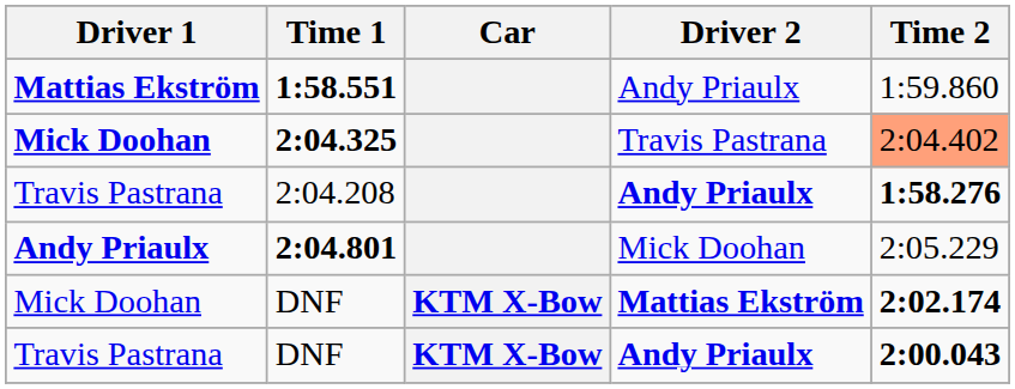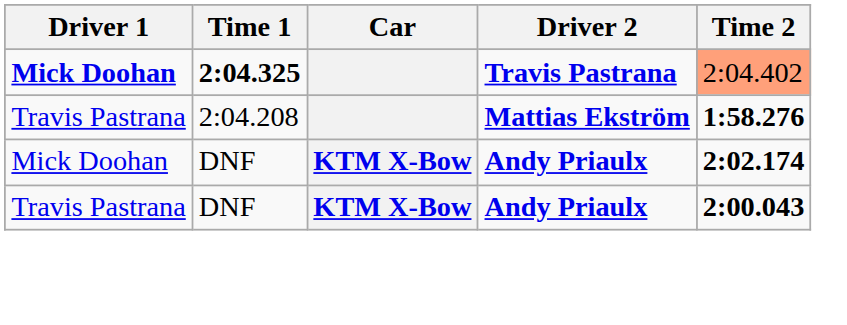 <table class="wikitable">
 <tr>
 <th>Driver 1</th>
 <th>Time 1</th>
 <th>Car</th>
 <th>Driver 2</th>
 <th>Time 2</th>
 </tr>
 <tr>
-<td><strong> <a href='#'>Mattias Ekström</a></strong></td>
-<td><strong>1:58.551</strong></td>
-<th></th>
-<td> <a href='#'>Andy Priaulx</a></td>
-<td>1:59.860</td>
-</tr>
-<tr>
 <td><strong> <a href='#'>Mick Doohan</a></strong></td>
 <td><strong>2:04.325</strong></td>
 <th></th>
-<td> <a href='#'>Travis Pastrana</a></td>
+<td><strong> <a href='#'>Travis Pastrana</a></strong></td>
 <td style="background: lightsalmon;">2:04.402</td>
 </tr>
 <tr>
 <td> <a href='#'>Travis Pastrana</a></td>
 <td>2:04.208</td>
 <th></th>
-<td><strong> <a href='#'>Andy Priaulx</a></strong></td>
+<td><strong> <a href='#'>Mattias Ekström</a></strong></td>
 <td><strong>1:58.276</strong></td>
-</tr>
-<tr>
-<td><strong> <a href='#'>Andy Priaulx</a></strong></td>
-<td><strong>2:04.801</strong></td>
-<th></th>
-<td> <a href='#'>Mick Doohan</a></td>
-<td>2:05.229</td>
 </tr>
 <tr>
 <td> <a href='#'>Mick Doohan</a></td>
 <td>DNF</td>
 <th><a href='#'>KTM X-Bow</a></th>
-<td><strong> <a href='#'>Mattias Ekström</a></strong></td>
+<td><strong> <a href='#'>Andy Priaulx</a></strong></td>
 <td><strong>2:02.174</strong></td>
 </tr>
 <tr>
 <td><a href='#'>Travis Pastrana</a></td>
 <td>DNF</td>
 <th><a href='#'>KTM X-Bow</a></th>
 <td><strong> <a href='#'>Andy Priaulx</a></strong></td>
 <td><strong>2:00.043</strong></td>
 </tr>
 </table>
